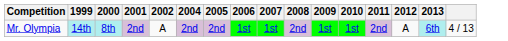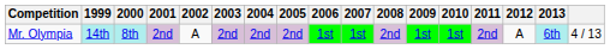 <table class=wikitable style=text-align:center>
 <tr>
 <th>Competition</th>
 <th>1999</th>
 <th>2000</th>
 <th>2001</th>
 <th>2002</th>
+<th>2003</th>
 <th>2004</th>
 <th>2005</th>
 <th>2006</th>
 <th>2007</th>
 <th>2008</th>
 <th>2009</th>
 <th>2010</th>
 <th>2011</th>
 <th>2012</th>
 <th>2013</th>
 <th></th>
 </tr>
 <tr>
 <td align=left><a href='#'>Mr. Olympia</a></td>
 <td bgcolor=afeeee><a href='#'>14th</a></td>
 <td bgcolor=afeeee><a href='#'>8th</a></td>
 <td bgcolor=thistle><a href='#'>2nd</a></td>
 <td>A</td>
 <td bgcolor=thistle><a href='#'>2nd</a></td>
 <td bgcolor=thistle><a href='#'>2nd</a></td>
+<td bgcolor=thistle><a href='#'>2nd</a></td>
 <td bgcolor=lime><a href='#'>1st</a></td>
 <td bgcolor=lime><a href='#'>1st</a></td>
 <td bgcolor=thistle><a href='#'>2nd</a></td>
 <td bgcolor=lime><a href='#'>1st</a></td>
 <td bgcolor=lime><a href='#'>1st</a></td>
 <td bgcolor=thistle><a href='#'>2nd</a></td>
 <td>A</td>
 <td bgcolor=afeeee><a href='#'>6th</a></td>
 <td>4 / 13</td>
 </tr>
 </table>
